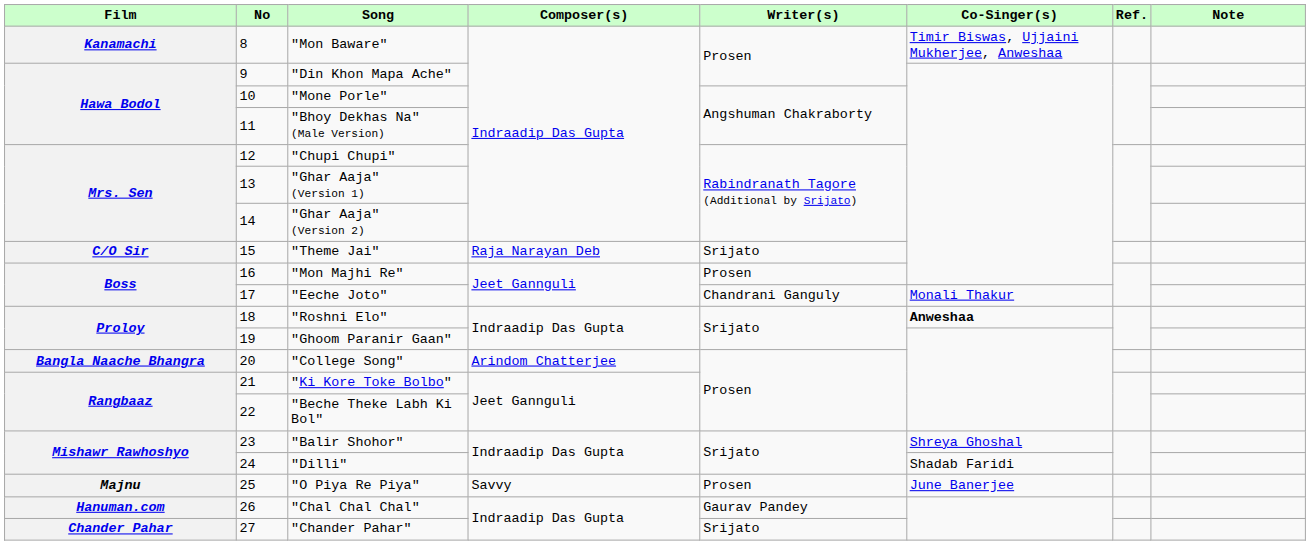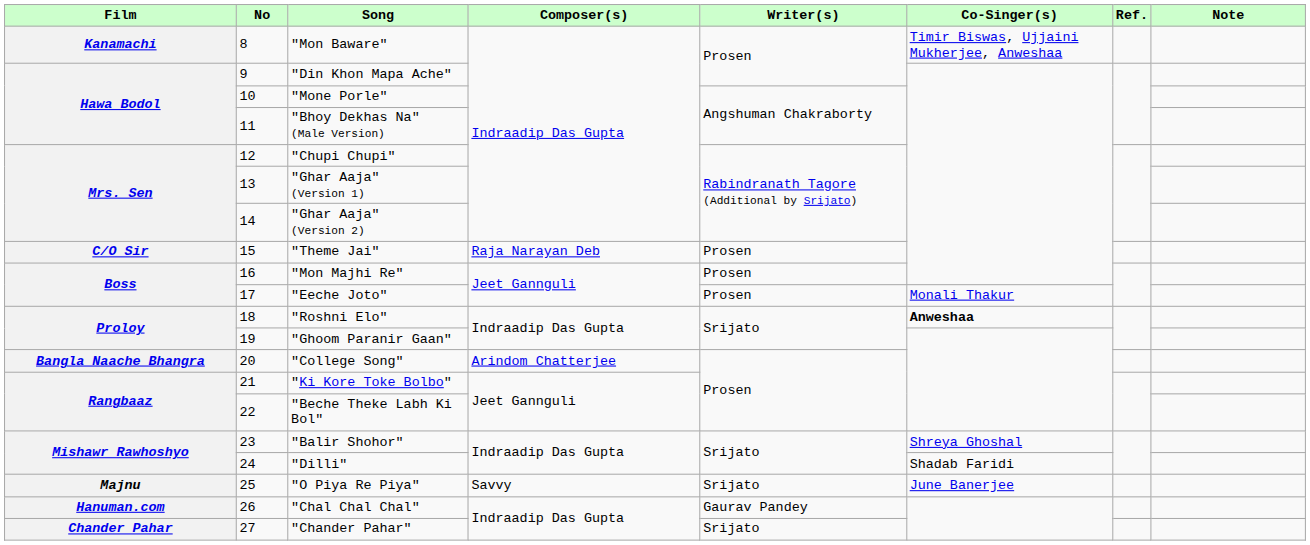 <table class="wikitable plainrowheaders" style="width:100%;" textcolor:#000;">
 <tr style="background:#cfc; text-align:center;">
 <td scope="col" style="width:18%;"><strong>Film</strong></td>
 <td scope="col" style="width:4%;"><strong>No</strong></td>
 <td scope="col" style="width:14%;"><strong>Song</strong></td>
 <td scope="col" style="width:18%;"><strong>Composer(s)</strong></td>
 <td scope="col" style="width:16%;"><strong>Writer(s)</strong></td>
 <td scope="col" style="width:16%;"><strong>Co-Singer(s)</strong></td>
 <td scope="col" style="width:2%;"><strong>Ref.</strong></td>
 <td scope="col" style="width:12%;"><strong>Note</strong></td>
 </tr>
 <tr>
 <th scope="row"><em><a href='#'>Kanamachi</a></em></th>
 <td>8</td>
 <td>"Mon Baware"</td>
 <td rowspan="7"><a href='#'>Indraadip Das Gupta</a></td>
 <td rowspan="2">Prosen</td>
 <td><a href='#'>Timir Biswas</a>, <a href='#'>Ujjaini Mukherjee</a>, <a href='#'>Anweshaa</a></td>
 <td></td>
 <td></td>
 </tr>
 <tr>
 <th rowspan="3" scope="row"><em><a href='#'>Hawa Bodol</a></em></th>
 <td>9</td>
 <td>"Din Khon Mapa Ache"</td>
 <td rowspan="8"></td>
 <td rowspan="3"></td>
 <td></td>
 </tr>
 <tr>
 <td>10</td>
 <td>"Mone Porle"</td>
 <td rowspan="2">Angshuman Chakraborty</td>
 <td></td>
 </tr>
 <tr>
 <td>11</td>
 <td>"Bhoy Dekhas Na"<br><small>(Male Version)</small></td>
 <td></td>
 </tr>
 <tr>
 <th rowspan="3" scope="row"><em><a href='#'>Mrs. Sen</a></em></th>
 <td>12</td>
 <td>"Chupi Chupi"</td>
 <td rowspan="3"><a href='#'>Rabindranath Tagore</a><br><small>(Additional by <a href='#'>Srijato</a>)</small></td>
 <td rowspan="3"></td>
 <td></td>
 </tr>
 <tr>
 <td>13</td>
 <td>"Ghar Aaja"<br><small>(Version 1)</small></td>
 <td></td>
 </tr>
 <tr>
 <td>14</td>
 <td>"Ghar Aaja"<br><small>(Version 2)</small></td>
 <td></td>
 </tr>
 <tr>
 <th scope="row"><em><a href='#'>C/O Sir</a></em></th>
 <td>15</td>
 <td>"Theme Jai"</td>
 <td><a href='#'>Raja Narayan Deb</a></td>
-<td>Srijato</td>
+<td>Prosen</td>
 <td></td>
 <td></td>
 </tr>
 <tr>
 <th rowspan="2" scope="row"><em><a href='#'>Boss</a></em></th>
 <td>16</td>
 <td>"Mon Majhi Re"</td>
 <td rowspan="2"><a href='#'>Jeet Gannguli</a></td>
 <td>Prosen</td>
 <td rowspan="2"></td>
 <td></td>
 </tr>
 <tr>
 <td>17</td>
 <td>"Eeche Joto"</td>
-<td>Chandrani Ganguly</td>
+<td>Prosen</td>
 <td><a href='#'>Monali Thakur</a></td>
 <td></td>
 </tr>
 <tr>
 <th rowspan="2" scope="row"><em><a href='#'>Proloy</a></em></th>
 <td>18</td>
 <td>"Roshni Elo"</td>
 <td rowspan="2">Indraadip Das Gupta</td>
 <td rowspan="2">Srijato</td>
 <td><strong>Anweshaa</strong></td>
 <td rowspan="2"></td>
 <td></td>
 </tr>
 <tr>
 <td>19</td>
 <td>"Ghoom Paranir Gaan"</td>
 <td rowspan="4"></td>
 <td></td>
 </tr>
 <tr>
 <th scope="row"><em><a href='#'>Bangla Naache Bhangra</a></em></th>
 <td>20</td>
 <td>"College Song"</td>
 <td><a href='#'>Arindom Chatterjee</a></td>
 <td rowspan="3">Prosen</td>
 <td></td>
 <td></td>
 </tr>
 <tr>
 <th rowspan="2" scope="row"><em><a href='#'>Rangbaaz</a></em></th>
 <td>21</td>
 <td>"<a href='#'>Ki Kore Toke Bolbo</a>"</td>
 <td rowspan="2">Jeet Gannguli</td>
 <td rowspan="2"></td>
 <td></td>
 </tr>
 <tr>
 <td>22</td>
 <td>"Beche Theke Labh Ki Bol"</td>
 <td></td>
 </tr>
 <tr>
 <th rowspan="2" scope="row"><em><a href='#'>Mishawr Rawhoshyo</a></em></th>
 <td>23</td>
 <td>"Balir Shohor"</td>
 <td rowspan="2">Indraadip Das Gupta</td>
 <td rowspan="2">Srijato</td>
 <td><a href='#'>Shreya Ghoshal</a></td>
 <td rowspan="2"></td>
 <td></td>
 </tr>
 <tr>
 <td>24</td>
 <td>"Dilli"</td>
 <td>Shadab Faridi</td>
 <td></td>
 </tr>
 <tr>
 <th scope="row"><em>Majnu</em></th>
 <td>25</td>
 <td>"O Piya Re Piya"</td>
 <td>Savvy</td>
-<td>Prosen</td>
+<td>Srijato</td>
 <td><a href='#'>June Banerjee</a></td>
 <td></td>
 <td></td>
 </tr>
 <tr>
 <th scope="row"><em><a href='#'>Hanuman.com</a></em></th>
 <td>26</td>
 <td>"Chal Chal Chal"</td>
 <td rowspan="2">Indraadip Das Gupta</td>
 <td>Gaurav Pandey</td>
 <td rowspan="2"></td>
 <td></td>
 <td></td>
 </tr>
 <tr>
 <th scope="row"><em><a href='#'>Chander Pahar</a></em></th>
 <td>27</td>
 <td>"Chander Pahar"</td>
 <td>Srijato</td>
 <td></td>
 <td></td>
 </tr>
 </table>
